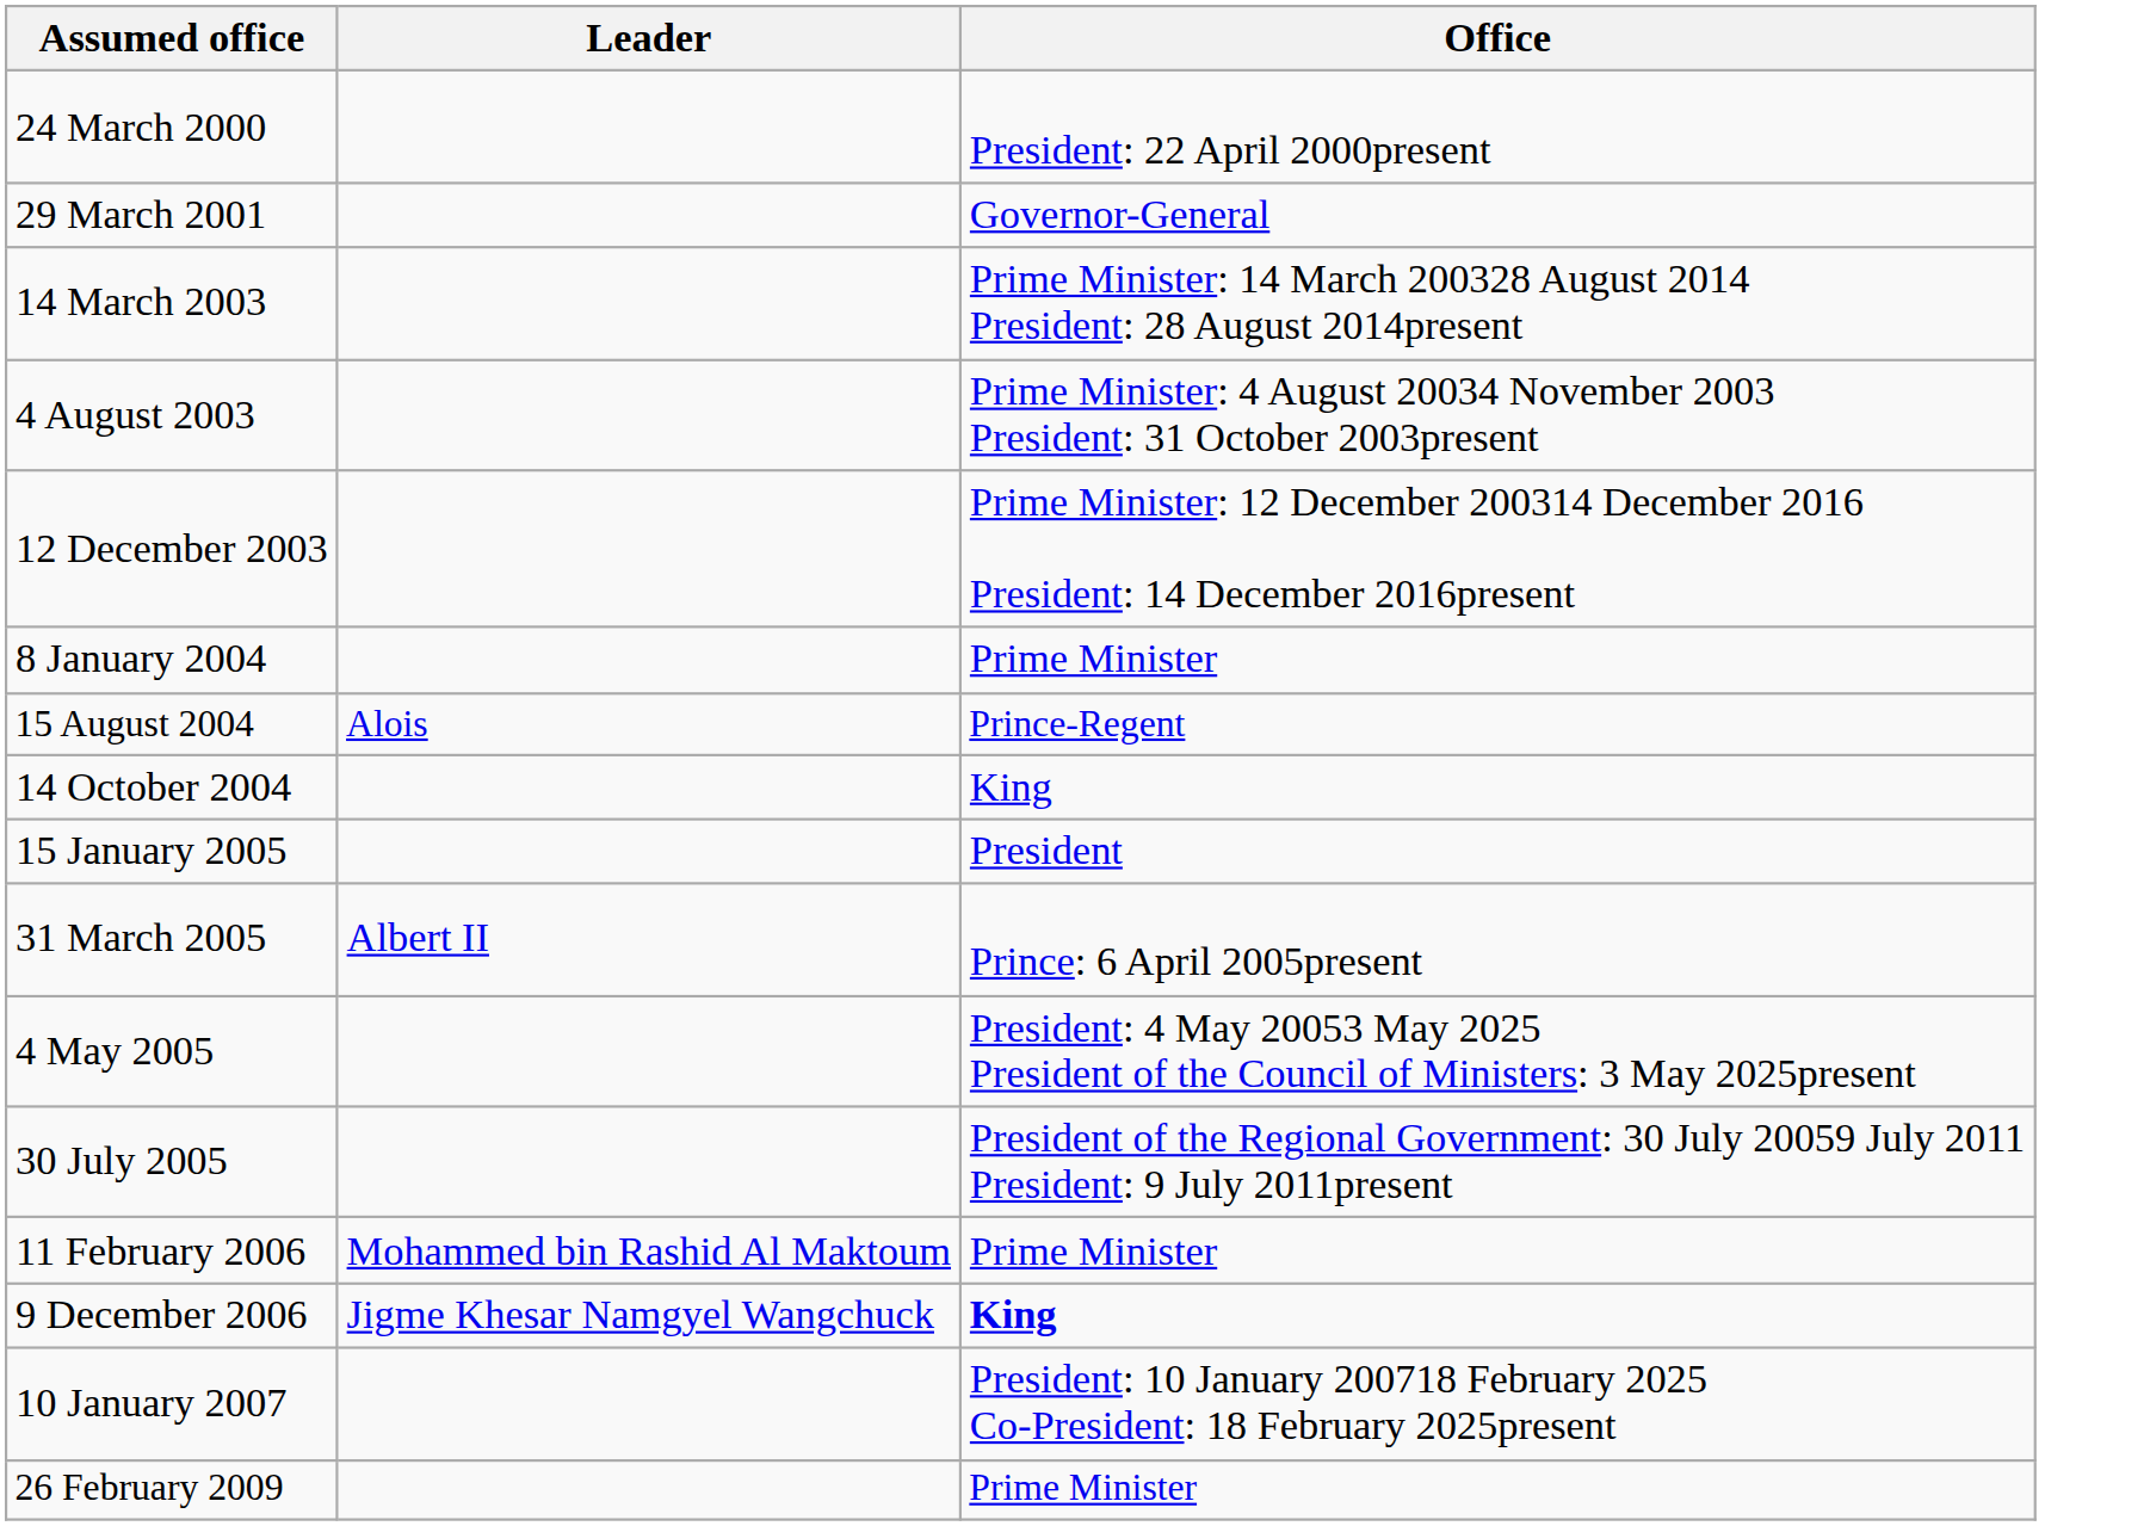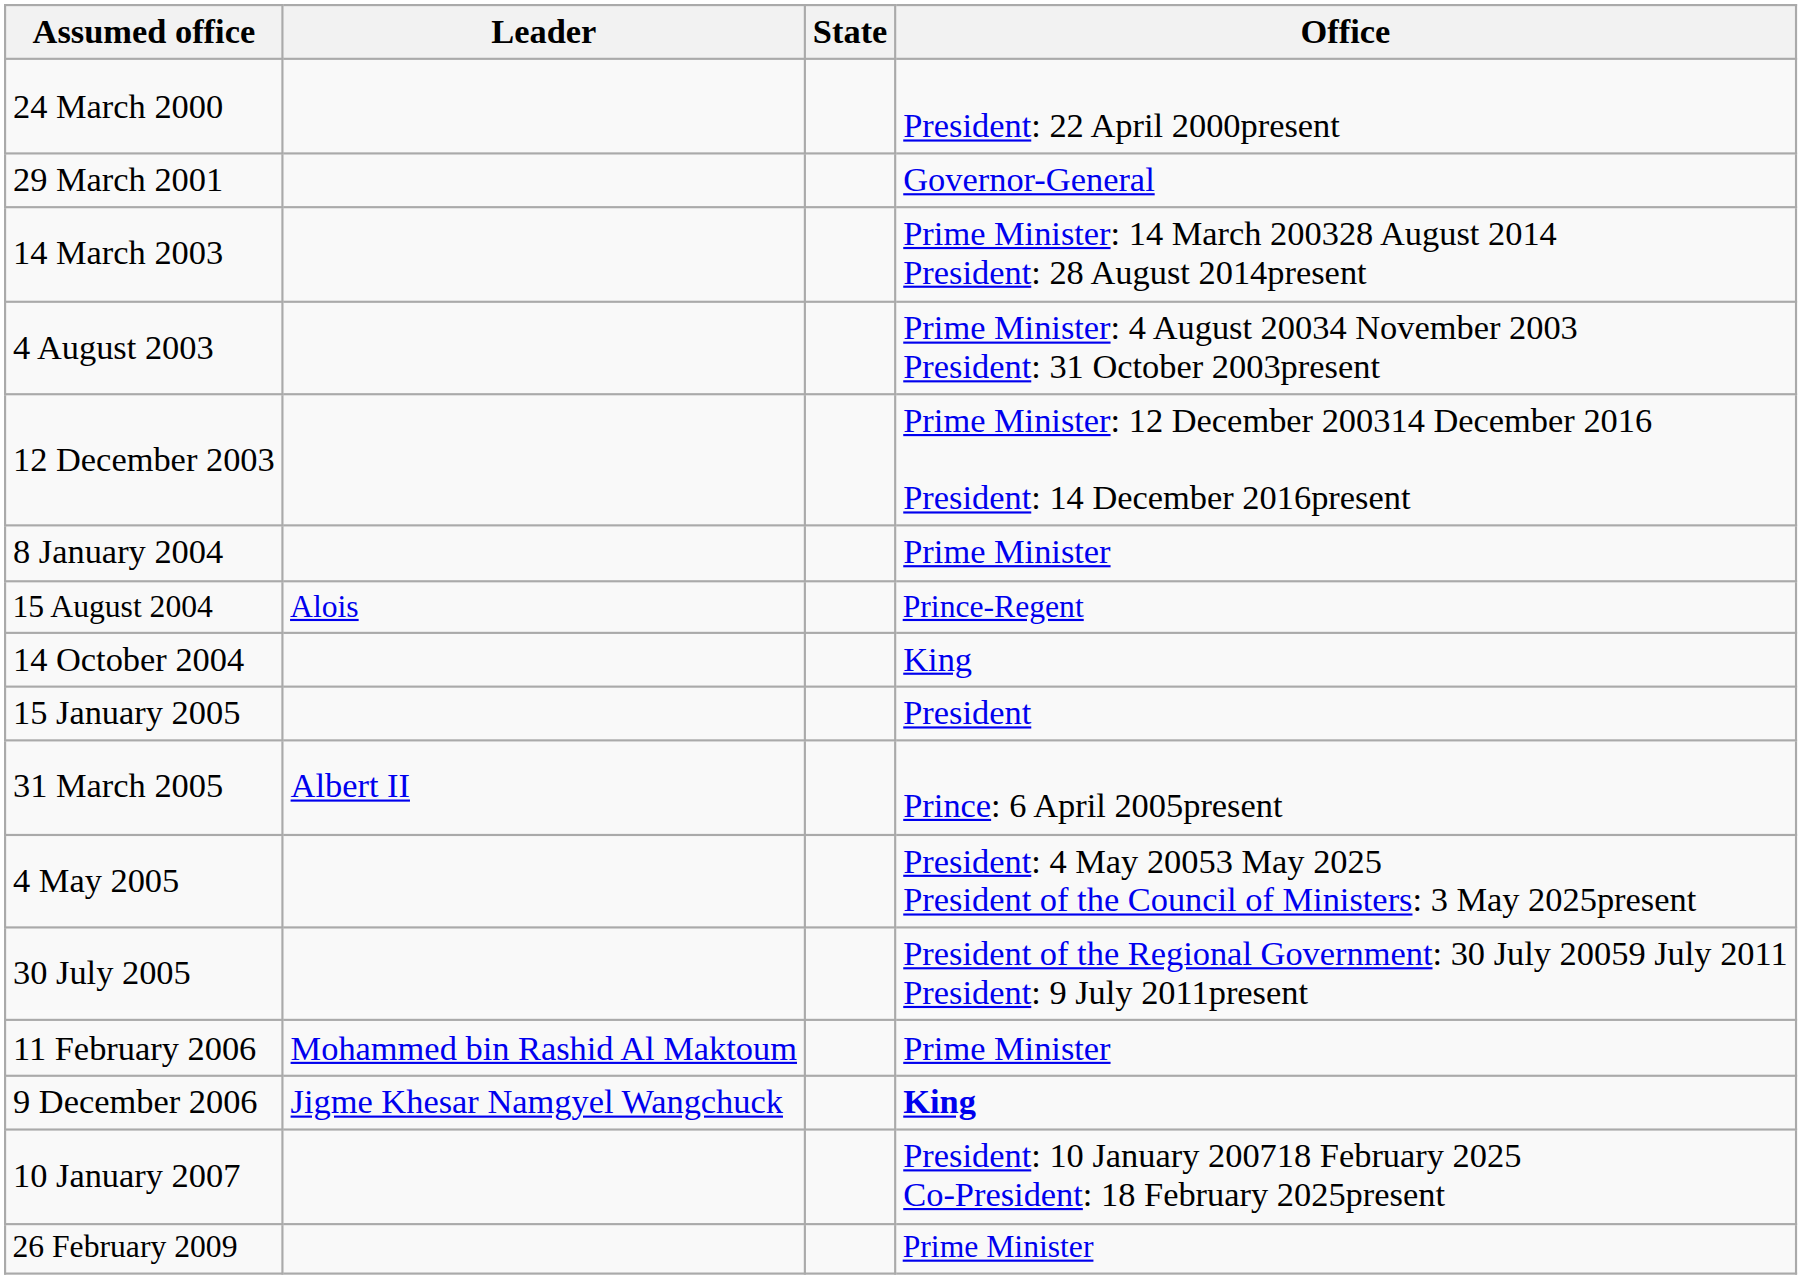 <table class="wikitable sortable">
 <tr>
 <th>Assumed office</th>
 <th>Leader</th>
+<th>State</th>
 <th class=unsortable>Office</th>
 </tr>
 <tr>
 <td>24 March 2000</td>
+<td></td>
 <td></td>
 <td><br><a href='#'>President</a>: 22 April 2000present</td>
 </tr>
 <tr>
 <td>29 March 2001</td>
 <td></td>
+<td></td>
 <td><a href='#'>Governor-General</a></td>
 </tr>
 <tr>
 <td>14 March 2003</td>
+<td></td>
 <td></td>
 <td><a href='#'>Prime Minister</a>: 14 March 200328 August 2014<br><a href='#'>President</a>: 28 August 2014present</td>
 </tr>
 <tr>
 <td>4 August 2003</td>
 <td></td>
+<td></td>
 <td><a href='#'>Prime Minister</a>: 4 August 20034 November 2003<br><a href='#'>President</a>: 31 October 2003present</td>
 </tr>
 <tr>
 <td>12 December 2003</td>
+<td></td>
 <td></td>
 <td><a href='#'>Prime Minister</a>: 12 December 200314 December 2016<br><br><a href='#'>President</a>: 14 December 2016present</td>
 </tr>
 <tr>
 <td>8 January 2004</td>
 <td></td>
+<td></td>
 <td><a href='#'>Prime Minister</a></td>
 </tr>
 <tr style=font-size:92%>
 <td>15 August 2004</td>
 <td><a href='#'>Alois</a></td>
+<td></td>
 <td><a href='#'>Prince-Regent</a></td>
 </tr>
 <tr>
 <td>14 October 2004</td>
+<td></td>
 <td></td>
 <td><a href='#'>King</a></td>
 </tr>
 <tr>
 <td>15 January 2005</td>
 <td></td>
+<td></td>
 <td><a href='#'>President</a></td>
 </tr>
 <tr>
 <td>31 March 2005</td>
 <td><a href='#'>Albert II</a></td>
+<td></td>
 <td><br><a href='#'>Prince</a>: 6 April 2005present</td>
 </tr>
 <tr>
 <td>4 May 2005</td>
+<td></td>
 <td></td>
 <td><a href='#'>President</a>: 4 May 20053 May 2025<br><a href='#'>President of the Council of Ministers</a>: 3 May 2025present</td>
 </tr>
 <tr>
 <td>30 July 2005</td>
 <td></td>
+<td data-sort-value=Sudan></td>
 <td><a href='#'>President of the Regional Government</a>: 30 July 20059 July 2011<br><a href='#'>President</a>: 9 July 2011present</td>
 </tr>
 <tr>
 <td>11 February 2006</td>
 <td data-sort-value=Maktoum><a href='#'>Mohammed bin Rashid Al Maktoum</a></td>
+<td></td>
 <td><a href='#'>Prime Minister</a></td>
 </tr>
 <tr>
 <td>9 December 2006</td>
 <td data-sort-value=Khesar><a href='#'>Jigme Khesar Namgyel Wangchuck</a></td>
+<td></td>
 <td><strong><a href='#'>King</a></strong></td>
 </tr>
 <tr>
 <td>10 January 2007</td>
+<td></td>
 <td></td>
 <td><a href='#'>President</a>: 10 January 200718 February 2025<br><a href='#'>Co-President</a>: 18 February 2025present</td>
 </tr>
 <tr style=font-size:92%>
 <td>26 February 2009</td>
 <td></td>
+<td></td>
 <td><a href='#'>Prime Minister</a></td>
 </tr>
 </table>
